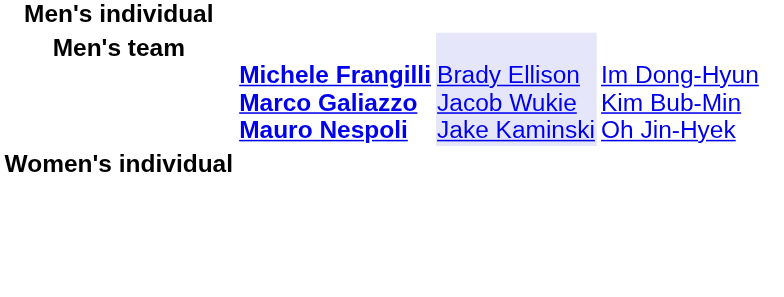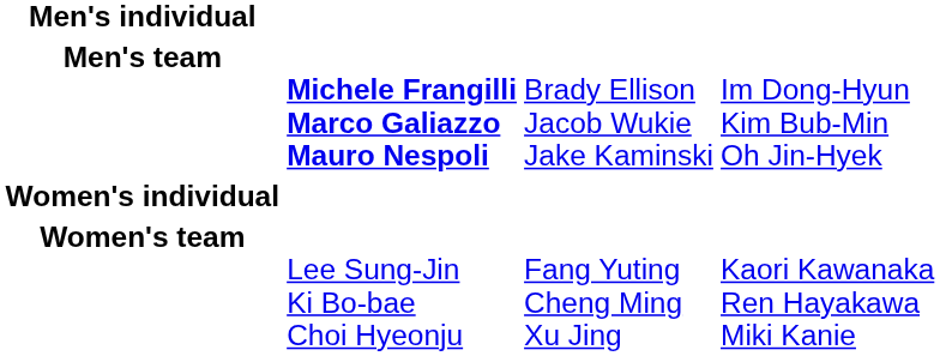 <table>
 <tr>
 <th scope="row">Men's individual<br></th>
 <td></td>
 <td></td>
 <td></td>
 </tr>
 <tr valign="top">
 <th scope="row">Men's team<br></th>
 <td><strong><br><a href='#'>Michele Frangilli</a><br><a href='#'>Marco Galiazzo</a><br><a href='#'>Mauro Nespoli</a></strong></td>
-<td style="background: lavender;"><br><a href='#'>Brady Ellison</a><br><a href='#'>Jacob Wukie</a><br><a href='#'>Jake Kaminski</a></td>
+<td><br><a href='#'>Brady Ellison</a><br><a href='#'>Jacob Wukie</a><br><a href='#'>Jake Kaminski</a></td>
 <td><br><a href='#'>Im Dong-Hyun</a><br><a href='#'>Kim Bub-Min</a><br><a href='#'>Oh Jin-Hyek</a></td>
 </tr>
 <tr>
 <th scope="row">Women's individual<br></th>
 <td></td>
 <td></td>
 <td></td>
 </tr>
+<tr valign="top">
+<th scope="row">Women's team<br></th>
+<td><br><a href='#'>Lee Sung-Jin</a><br><a href='#'>Ki Bo-bae</a><br><a href='#'>Choi Hyeonju</a></td>
+<td><br><a href='#'>Fang Yuting</a><br><a href='#'>Cheng Ming</a><br><a href='#'>Xu Jing</a></td>
+<td><br><a href='#'>Kaori Kawanaka</a><br><a href='#'>Ren Hayakawa</a><br><a href='#'>Miki Kanie</a></td>
+</tr>
 </table>
